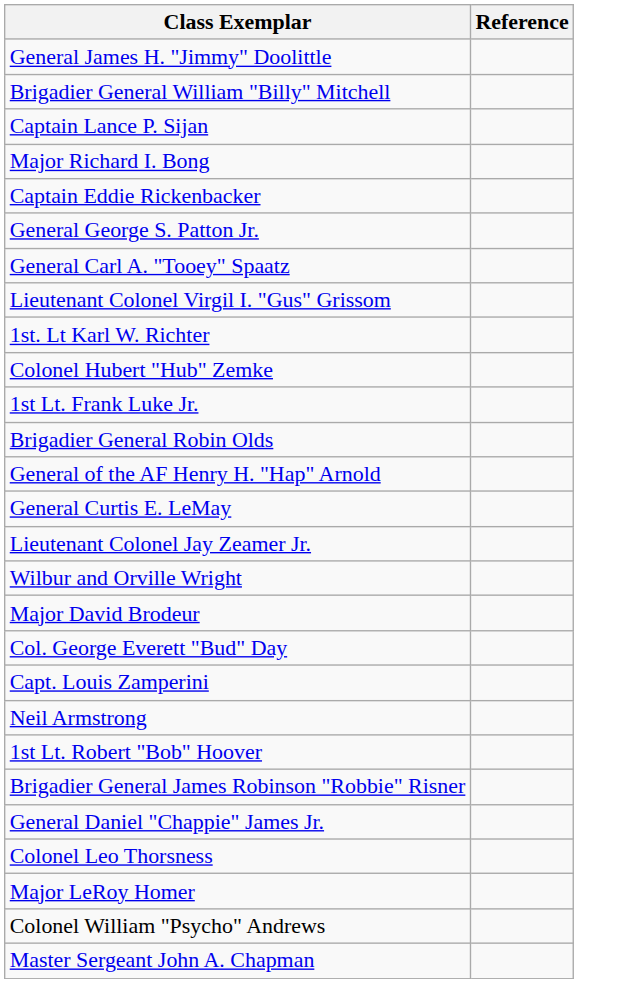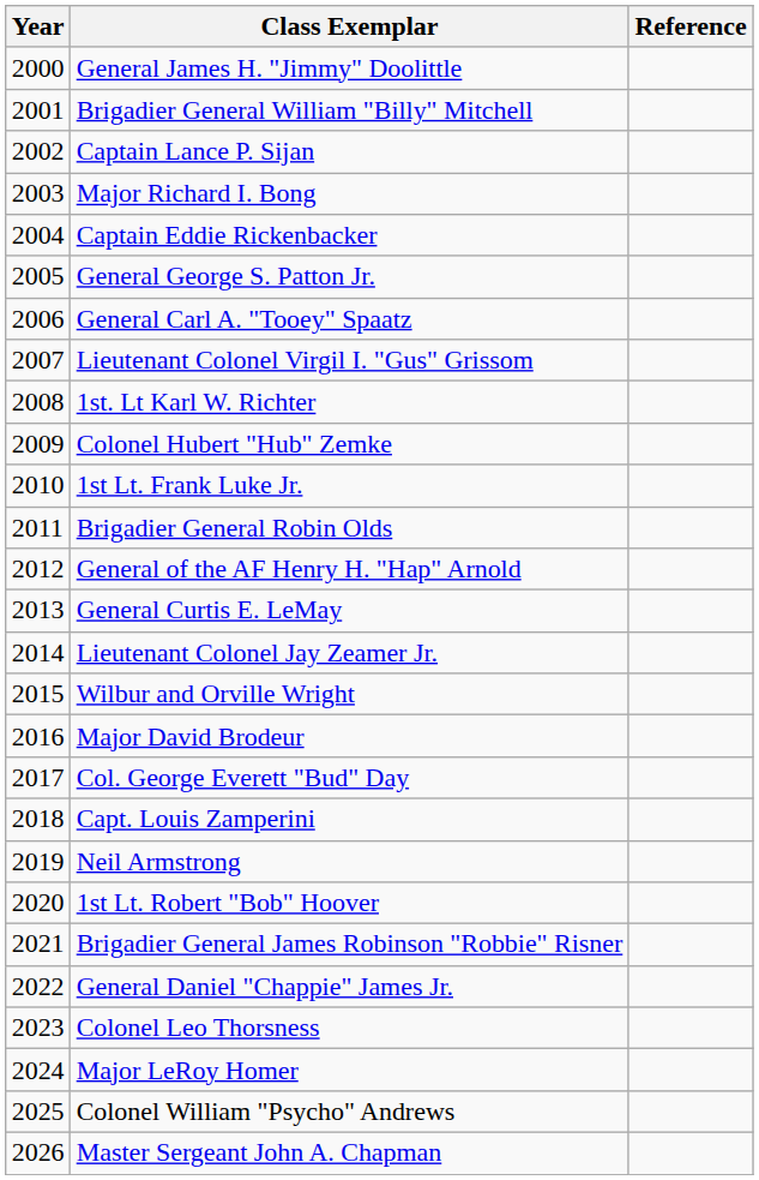 <table class="wikitable">
 <tr>
+<th>Year</th>
 <th>Class Exemplar</th>
 <th>Reference</th>
 </tr>
 <tr>
+<td>2000</td>
 <td><a href='#'>General James H. "Jimmy" Doolittle</a></td>
 <td></td>
 </tr>
 <tr>
+<td>2001</td>
 <td><a href='#'>Brigadier General William "Billy" Mitchell</a></td>
 <td></td>
 </tr>
 <tr>
+<td>2002</td>
 <td><a href='#'>Captain Lance P. Sijan</a></td>
 <td></td>
 </tr>
 <tr>
+<td>2003</td>
 <td><a href='#'>Major Richard I. Bong</a></td>
 <td></td>
 </tr>
 <tr>
+<td>2004</td>
 <td><a href='#'>Captain Eddie Rickenbacker</a></td>
 <td></td>
 </tr>
 <tr>
+<td>2005</td>
 <td><a href='#'>General George S. Patton Jr.</a></td>
 <td></td>
 </tr>
 <tr>
+<td>2006</td>
 <td><a href='#'>General Carl A. "Tooey" Spaatz</a></td>
 <td></td>
 </tr>
 <tr>
+<td>2007</td>
 <td><a href='#'>Lieutenant Colonel Virgil I. "Gus" Grissom</a></td>
 <td></td>
 </tr>
 <tr>
+<td>2008</td>
 <td><a href='#'>1st. Lt Karl W. Richter</a></td>
 <td></td>
 </tr>
 <tr>
+<td>2009</td>
 <td><a href='#'>Colonel Hubert "Hub" Zemke</a></td>
 <td></td>
 </tr>
 <tr>
+<td>2010</td>
 <td><a href='#'>1st Lt. Frank Luke Jr.</a></td>
 <td></td>
 </tr>
 <tr>
+<td>2011</td>
 <td><a href='#'>Brigadier General Robin Olds</a></td>
 <td></td>
 </tr>
 <tr>
+<td>2012</td>
 <td><a href='#'>General of the AF Henry H. "Hap" Arnold</a></td>
 <td></td>
 </tr>
 <tr>
+<td>2013</td>
 <td><a href='#'>General Curtis E. LeMay</a></td>
 <td></td>
 </tr>
 <tr>
+<td>2014</td>
 <td><a href='#'>Lieutenant Colonel Jay Zeamer Jr.</a></td>
 <td></td>
 </tr>
 <tr>
+<td>2015</td>
 <td><a href='#'>Wilbur and Orville Wright</a></td>
 <td></td>
 </tr>
 <tr>
+<td>2016</td>
 <td><a href='#'>Major David Brodeur</a></td>
 <td></td>
 </tr>
 <tr>
+<td>2017</td>
 <td><a href='#'>Col. George Everett "Bud" Day</a></td>
 <td></td>
 </tr>
 <tr>
+<td>2018</td>
 <td><a href='#'>Capt. Louis Zamperini</a></td>
 <td></td>
 </tr>
 <tr>
+<td>2019</td>
 <td><a href='#'>Neil Armstrong</a></td>
 <td></td>
 </tr>
 <tr>
+<td>2020</td>
 <td><a href='#'>1st Lt. Robert "Bob" Hoover</a></td>
 <td></td>
 </tr>
 <tr>
+<td>2021</td>
 <td><a href='#'>Brigadier General James Robinson "Robbie" Risner</a></td>
 <td></td>
 </tr>
 <tr>
+<td>2022</td>
 <td><a href='#'>General Daniel "Chappie" James Jr.</a></td>
 <td></td>
 </tr>
 <tr>
+<td>2023</td>
 <td><a href='#'>Colonel Leo Thorsness</a></td>
 <td></td>
 </tr>
 <tr>
+<td>2024</td>
 <td><a href='#'>Major LeRoy Homer</a></td>
 <td></td>
 </tr>
 <tr>
+<td>2025</td>
 <td>Colonel William "Psycho" Andrews</td>
 <td></td>
 </tr>
 <tr>
+<td>2026</td>
 <td><a href='#'>Master Sergeant John A. Chapman</a></td>
 <td></td>
 </tr>
 </table>
